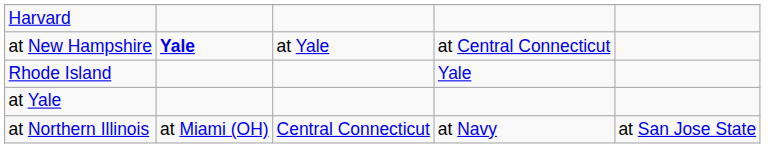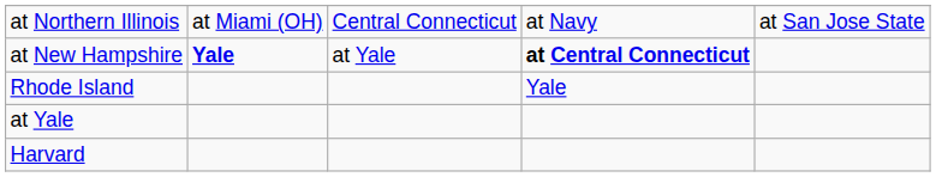 <table class="wikitable">
 <tr>
 </tr>
 <tr>
-<td><a href='#'>Harvard</a></td>
-<td></td>
-<td></td>
-<td></td>
-<td></td>
+<td>at <a href='#'>Northern Illinois</a></td>
+<td>at <a href='#'>Miami (OH)</a></td>
+<td><a href='#'>Central Connecticut</a></td>
+<td>at <a href='#'>Navy</a></td>
+<td>at <a href='#'>San Jose State</a></td>
 </tr>
 <tr>
 <td>at <a href='#'>New Hampshire</a></td>
 <td><strong><a href='#'>Yale</a></strong></td>
 <td>at <a href='#'>Yale</a></td>
-<td>at <a href='#'>Central Connecticut</a></td>
+<td><strong>at <a href='#'>Central Connecticut</a></strong></td>
 <td></td>
 </tr>
 <tr>
 <td><a href='#'>Rhode Island</a></td>
 <td></td>
 <td></td>
 <td><a href='#'>Yale</a></td>
 <td></td>
 </tr>
 <tr>
 <td>at <a href='#'>Yale</a></td>
 <td></td>
 <td></td>
 <td></td>
 <td></td>
 </tr>
 <tr>
-<td>at <a href='#'>Northern Illinois</a></td>
-<td>at <a href='#'>Miami (OH)</a></td>
-<td><a href='#'>Central Connecticut</a></td>
-<td>at <a href='#'>Navy</a></td>
-<td>at <a href='#'>San Jose State</a></td>
+<td><a href='#'>Harvard</a></td>
+<td></td>
+<td></td>
+<td></td>
+<td></td>
 </tr>
 </table>
